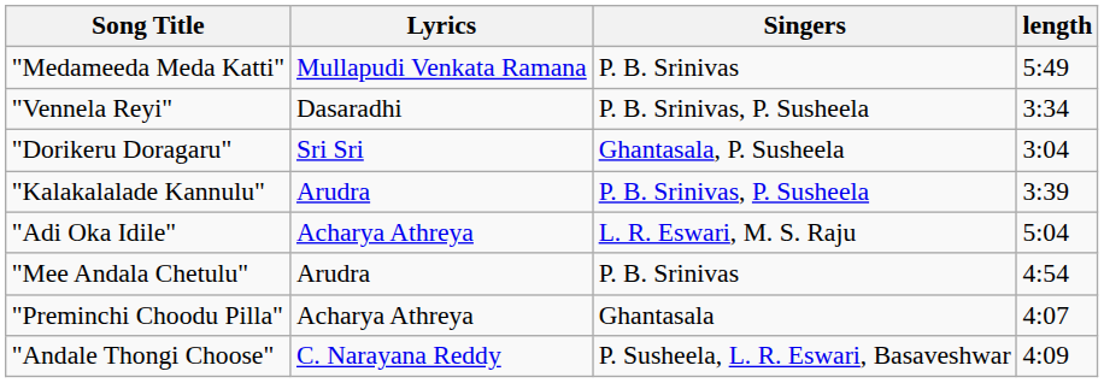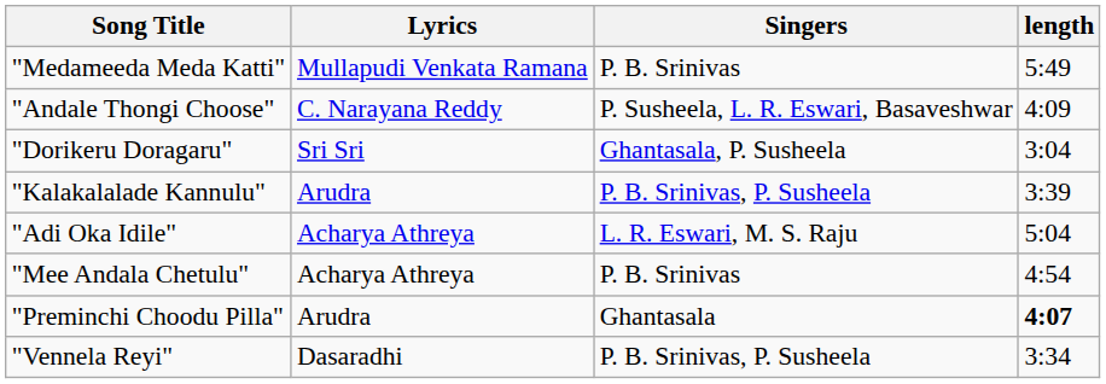 <table class="wikitable">
 <tr>
 <th>Song Title</th>
 <th>Lyrics</th>
 <th>Singers</th>
 <th>length</th>
 </tr>
 <tr>
 <td>"Medameeda Meda Katti"</td>
 <td><a href='#'>Mullapudi Venkata Ramana</a></td>
 <td>P. B. Srinivas</td>
 <td>5:49</td>
 </tr>
 <tr>
-<td>"Vennela Reyi"</td>
-<td>Dasaradhi</td>
-<td>P. B. Srinivas, P. Susheela</td>
-<td>3:34</td>
+<td>"Andale Thongi Choose"</td>
+<td><a href='#'>C. Narayana Reddy</a></td>
+<td>P. Susheela, <a href='#'>L. R. Eswari</a>, Basaveshwar</td>
+<td>4:09</td>
 </tr>
 <tr>
 <td>"Dorikeru Doragaru"</td>
 <td><a href='#'>Sri Sri</a></td>
 <td><a href='#'>Ghantasala</a>, P. Susheela</td>
 <td>3:04</td>
 </tr>
 <tr>
 <td>"Kalakalalade Kannulu"</td>
 <td><a href='#'>Arudra</a></td>
 <td><a href='#'>P. B. Srinivas</a>, <a href='#'>P. Susheela</a></td>
 <td>3:39</td>
 </tr>
 <tr>
 <td>"Adi Oka Idile"</td>
 <td><a href='#'>Acharya Athreya</a></td>
 <td><a href='#'>L. R. Eswari</a>, M. S. Raju</td>
 <td>5:04</td>
 </tr>
 <tr>
 <td>"Mee Andala Chetulu"</td>
-<td>Arudra</td>
+<td>Acharya Athreya</td>
 <td>P. B. Srinivas</td>
 <td>4:54</td>
 </tr>
 <tr>
 <td>"Preminchi Choodu Pilla"</td>
-<td>Acharya Athreya</td>
+<td>Arudra</td>
 <td>Ghantasala</td>
-<td>4:07</td>
+<td><strong>4:07</strong></td>
 </tr>
 <tr>
-<td>"Andale Thongi Choose"</td>
-<td><a href='#'>C. Narayana Reddy</a></td>
-<td>P. Susheela, <a href='#'>L. R. Eswari</a>, Basaveshwar</td>
-<td>4:09</td>
+<td>"Vennela Reyi"</td>
+<td>Dasaradhi</td>
+<td>P. B. Srinivas, P. Susheela</td>
+<td>3:34</td>
 </tr>
 </table>
